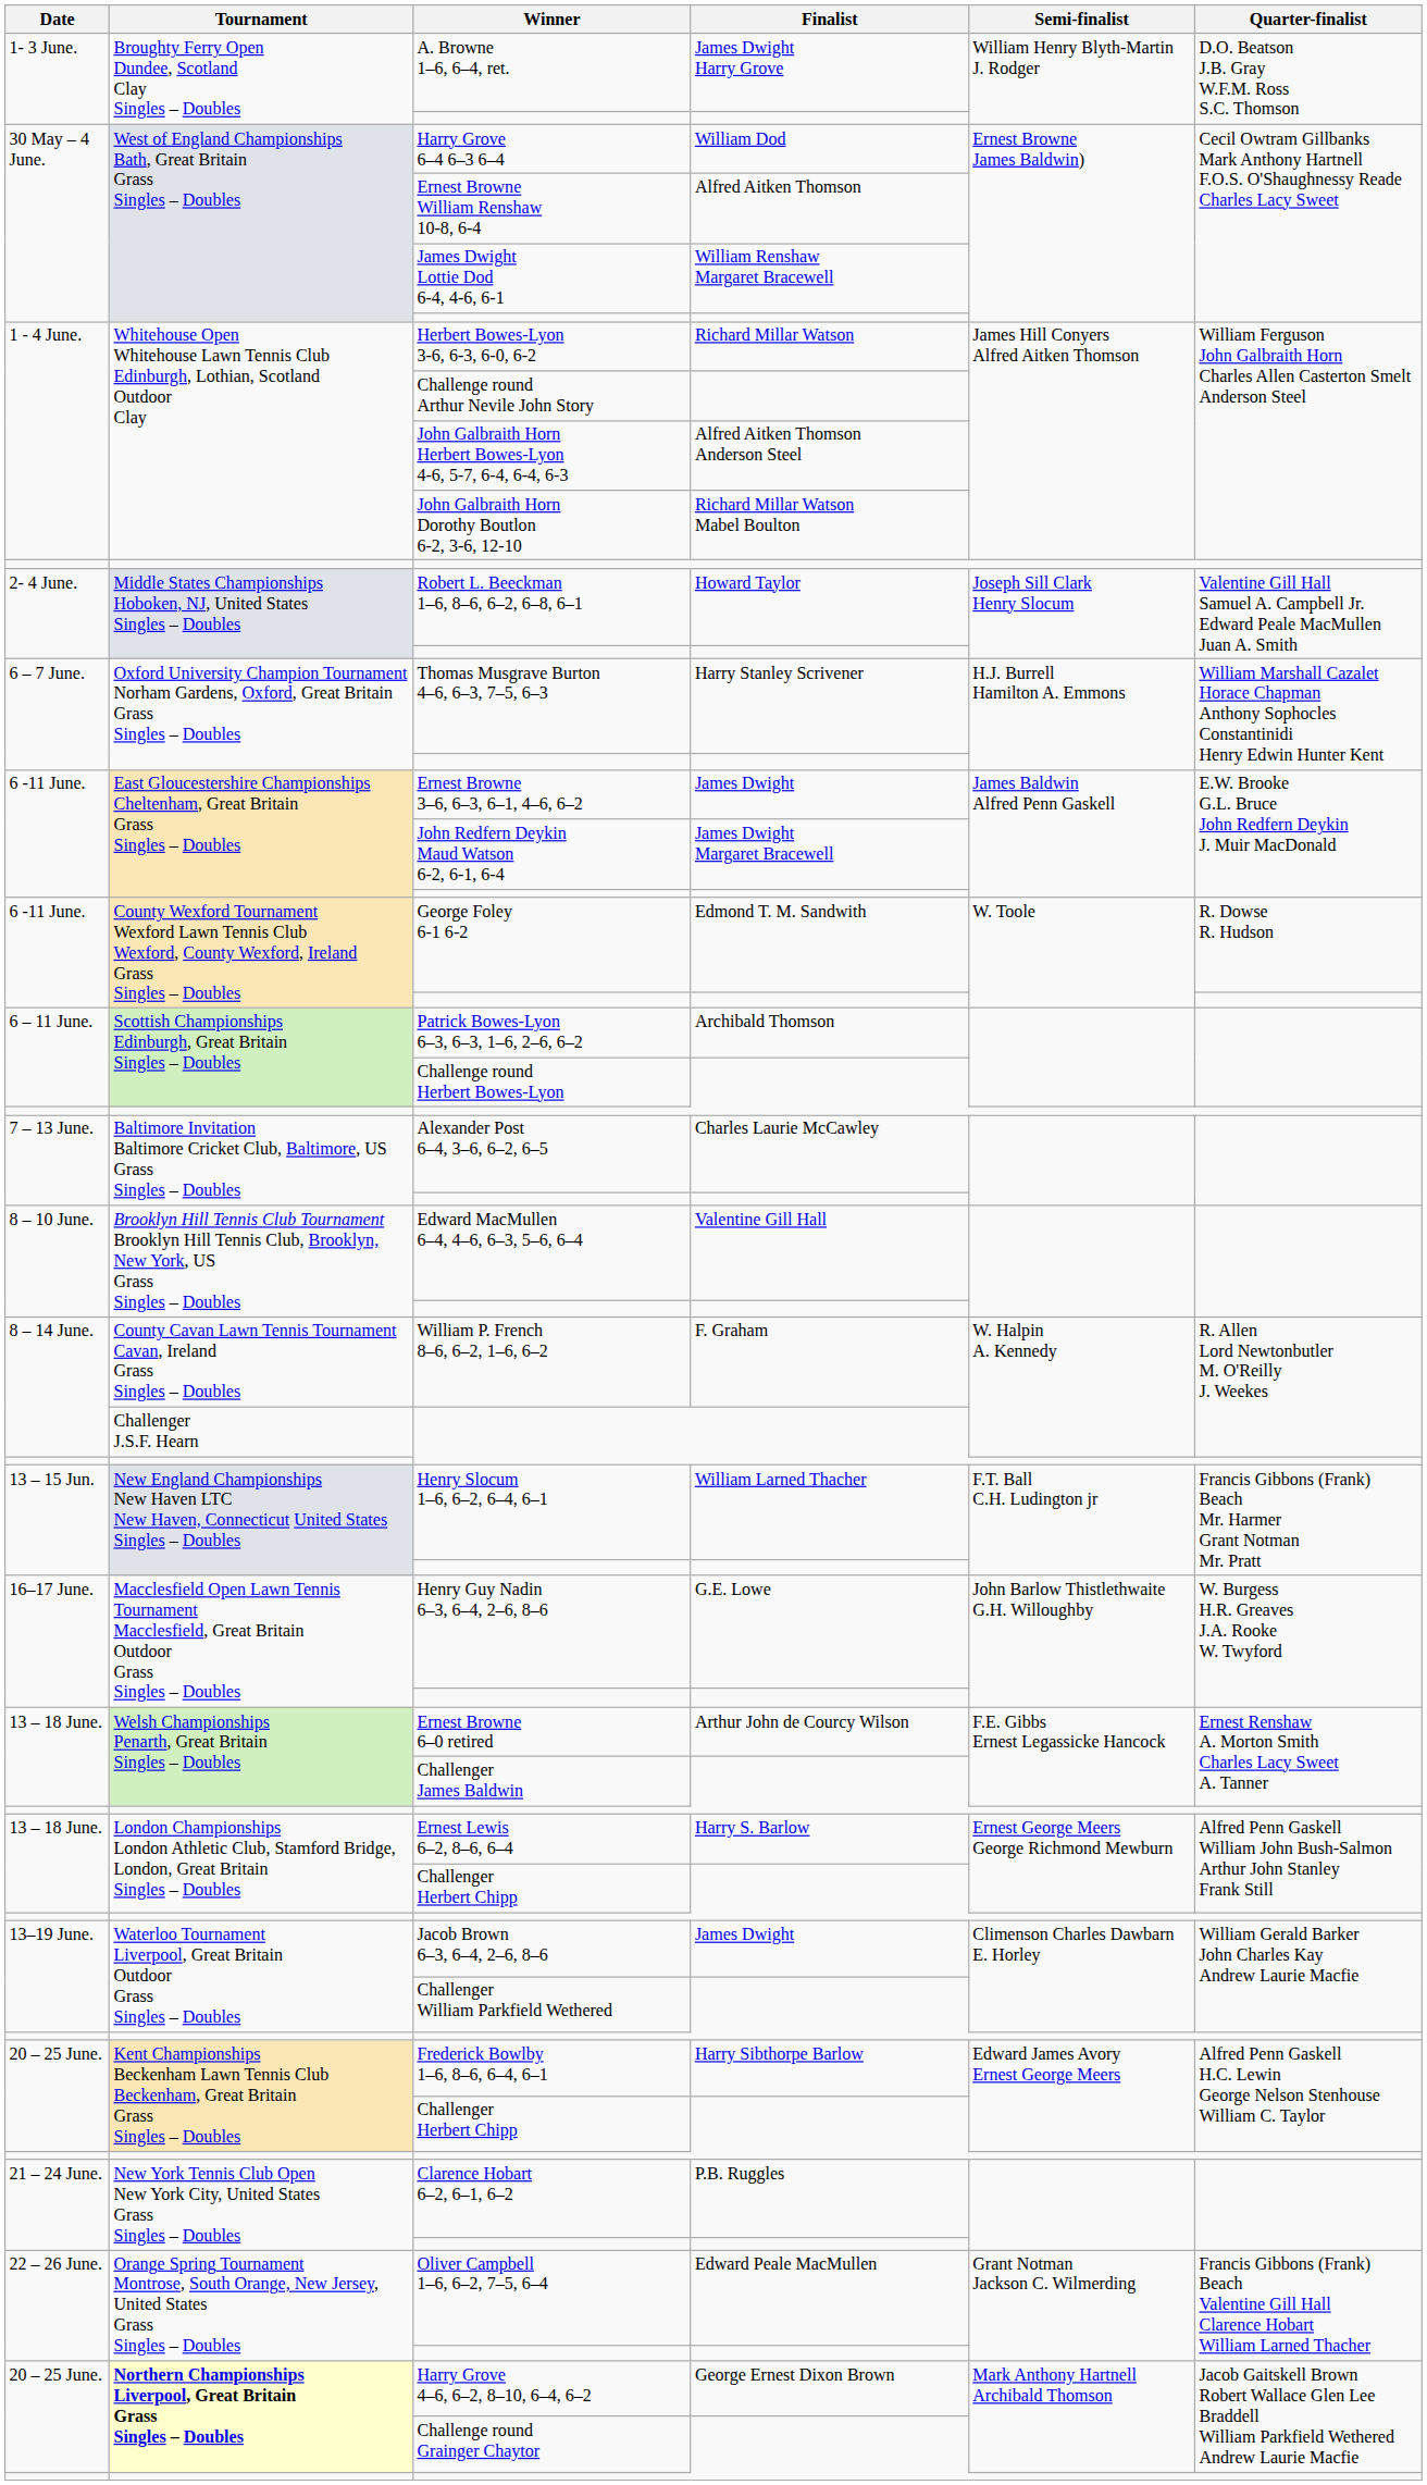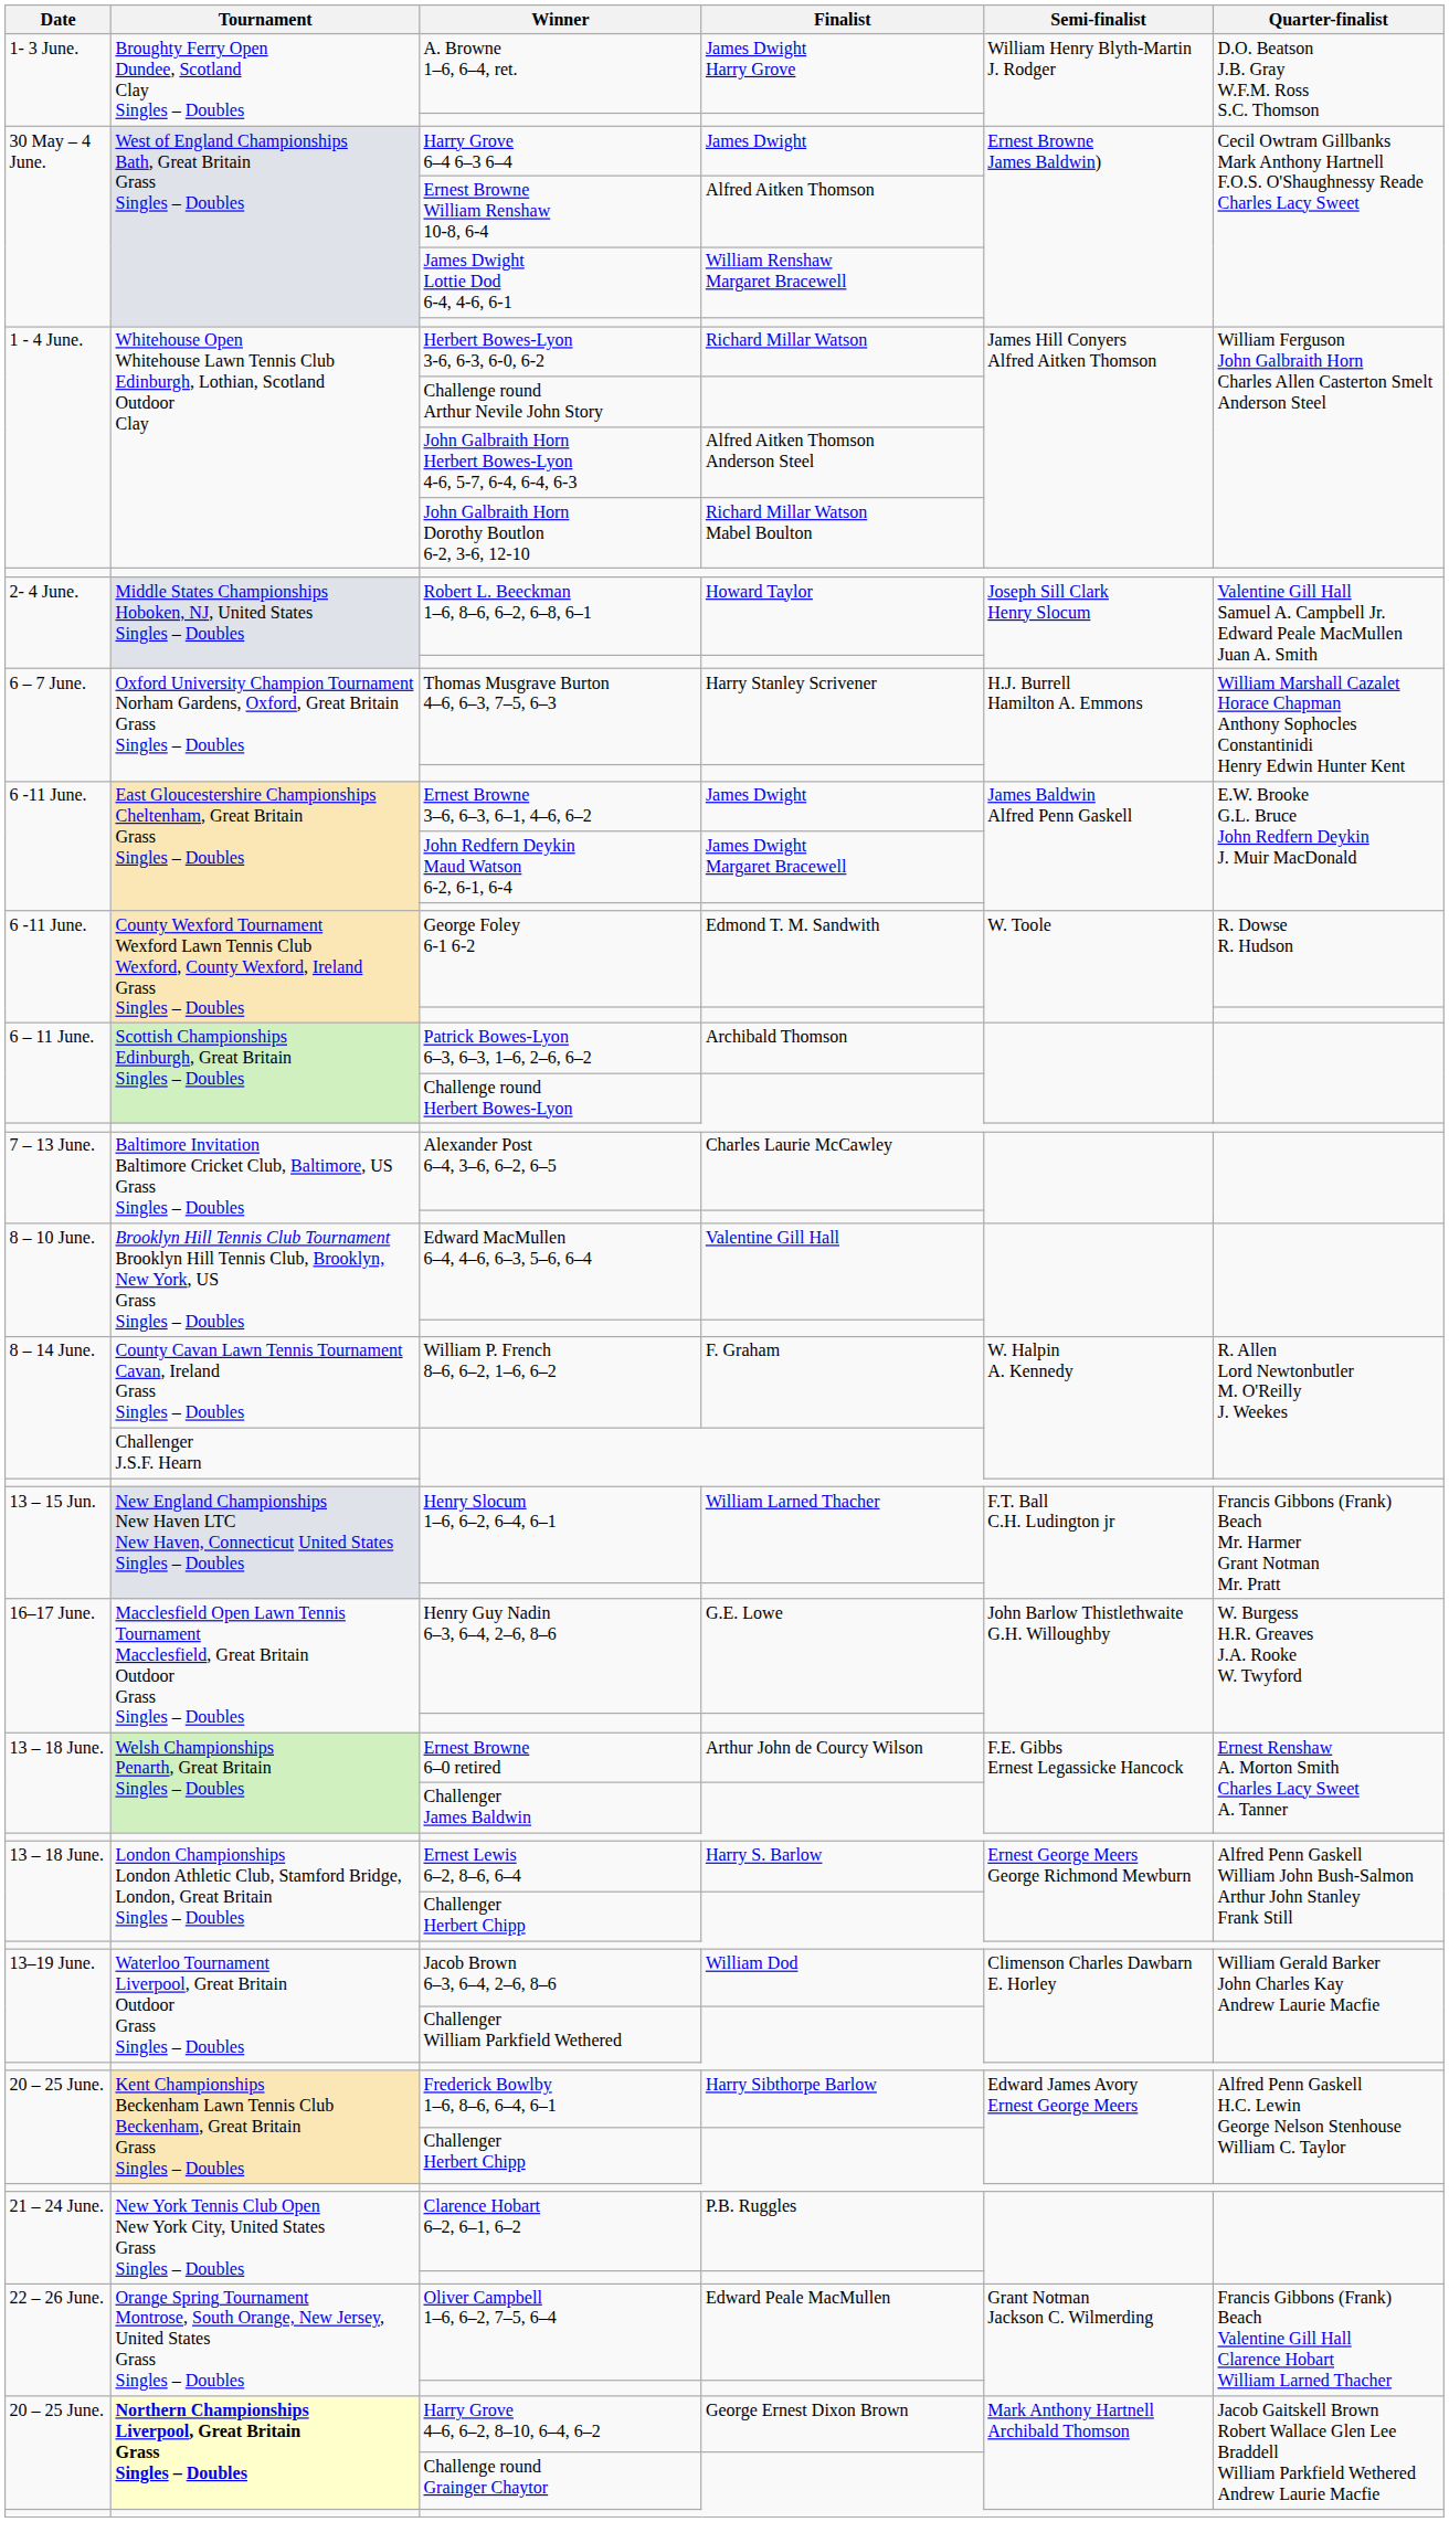 <table class="wikitable" style="font-size:85%;">
 <tr>
 <th width="75">Date</th>
 <th width="230">Tournament</th>
 <th width="210">Winner</th>
 <th width="210">Finalist</th>
 <th width="170">Semi-finalist</th>
 <th width="170">Quarter-finalist</th>
 </tr>
 <tr valign=top>
 <td rowspan=2>1- 3 June.</td>
 <td rowspan=2><a href='#'>Broughty Ferry Open</a><br><a href='#'>Dundee</a>, <a href='#'>Scotland</a><br>Clay<br><a href='#'>Singles</a> – <a href='#'>Doubles</a></td>
 <td> A. Browne<br>1–6, 6–4, ret.</td>
 <td> <a href='#'>James Dwight</a><br> <a href='#'>Harry Grove</a></td>
 <td rowspan=2>  William Henry Blyth-Martin  <br> J. Rodger</td>
 <td rowspan=2> D.O. Beatson<br>  J.B. Gray<br>  W.F.M. Ross<br> S.C. Thomson</td>
 </tr>
 <tr valign=top>
 <td></td>
 <td></td>
 </tr>
 <tr valign=top>
 <td rowspan=4>30 May – 4 June.</td>
 <td style="background:#dfe2e9" rowspan=4><a href='#'>West of England Championships</a><br> <a href='#'>Bath</a>, Great Britain<br>Grass<br> <a href='#'>Singles</a> – <a href='#'>Doubles</a></td>
 <td> <a href='#'>Harry Grove</a><br>6–4 6–3 6–4</td>
-<td> <a href='#'>William Dod</a></td>
+<td> <a href='#'>James Dwight</a></td>
 <td rowspan=4> <a href='#'>Ernest Browne</a> <br> <a href='#'>James Baldwin</a>)</td>
 <td rowspan=4> Cecil Owtram Gillbanks<br>  Mark Anthony Hartnell<br> F.O.S. O'Shaughnessy Reade<br> <a href='#'>Charles Lacy Sweet</a></td>
 </tr>
 <tr valign=top>
 <td> <a href='#'>Ernest Browne</a><br> <a href='#'>William Renshaw</a><br>10-8, 6-4</td>
 <td> Alfred Aitken Thomson</td>
 </tr>
 <tr valign=top>
 <td> <a href='#'>James Dwight</a><br> <a href='#'>Lottie Dod</a><br>6-4, 4-6, 6-1</td>
 <td> <a href='#'>William Renshaw</a><br> <a href='#'>Margaret Bracewell</a></td>
 </tr>
 <tr valign=top>
 <td></td>
 <td></td>
 </tr>
 <tr valign=top>
 <td rowspan=4>1 - 4 June.</td>
 <td rowspan=4><a href='#'>Whitehouse Open</a><br>Whitehouse Lawn Tennis Club<br><a href='#'>Edinburgh</a>, Lothian, Scotland<br>Outdoor<br>Clay</td>
 <td> <a href='#'>Herbert Bowes-Lyon</a> <br>3-6, 6-3, 6-0, 6-2</td>
 <td> <a href='#'>Richard Millar Watson</a></td>
 <td rowspan=4> James Hill Conyers <br> Alfred Aitken Thomson</td>
 <td rowspan=4> William Ferguson <br> <a href='#'>John Galbraith Horn</a><br> Charles Allen Casterton Smelt<br> Anderson Steel</td>
 </tr>
 <tr valign=top>
 <td>Challenge round<br> Arthur Nevile John Story</td>
 </tr>
 <tr valign=top>
 <td> <a href='#'>John Galbraith Horn</a><br> <a href='#'>Herbert Bowes-Lyon</a><br>4-6, 5-7, 6-4, 6-4, 6-3</td>
 <td> Alfred Aitken Thomson<br> Anderson Steel</td>
 </tr>
 <tr valign=top>
 <td> <a href='#'>John Galbraith Horn</a><br> Dorothy Boutlon<br>6-2, 3-6, 12-10</td>
 <td> <a href='#'>Richard Millar Watson</a><br> Mabel Boulton</td>
 </tr>
 <tr valign=top>
 <td></td>
 <td></td>
 </tr>
 <tr valign=top>
 <td rowspan=2>2- 4 June.</td>
 <td style="background:#dfe2e9" rowspan=2><a href='#'>Middle States Championships</a> <br> <a href='#'>Hoboken, NJ</a>, United States<br><a href='#'>Singles</a> – <a href='#'>Doubles</a></td>
 <td> <a href='#'>Robert L. Beeckman</a> <br>1–6, 8–6, 6–2, 6–8, 6–1</td>
 <td> <a href='#'>Howard Taylor</a></td>
 <td rowspan=2> <a href='#'>Joseph Sill Clark</a><br> <a href='#'>Henry Slocum</a></td>
 <td rowspan=2> <a href='#'>Valentine Gill Hall</a> <br> Samuel A. Campbell Jr.<br> Edward Peale MacMullen<br> Juan A. Smith</td>
 </tr>
 <tr valign=top>
 <td></td>
 <td></td>
 </tr>
 <tr valign=top>
 <td rowspan=2>6 – 7 June.</td>
 <td rowspan=2><a href='#'>Oxford University Champion Tournament</a><br>Norham Gardens, <a href='#'>Oxford</a>, Great Britain<br>Grass<br><a href='#'>Singles</a> – <a href='#'>Doubles</a></td>
 <td> Thomas Musgrave Burton<br>4–6, 6–3, 7–5, 6–3</td>
 <td> Harry Stanley Scrivener</td>
 <td rowspan=2> H.J. Burrell<br> Hamilton A. Emmons</td>
 <td rowspan=2> <a href='#'>William Marshall Cazalet</a><br> <a href='#'>Horace Chapman</a><br> Anthony Sophocles Constantinidi<br> Henry Edwin Hunter Kent</td>
 </tr>
 <tr valign=top>
 <td></td>
 <td></td>
 </tr>
 <tr valign=top>
 <td rowspan=3>6 -11 June.</td>
 <td style="background:#fae7b5" rowspan=3><a href='#'>East Gloucestershire Championships</a><br> <a href='#'>Cheltenham</a>, Great Britain<br>Grass<br><a href='#'>Singles</a> – <a href='#'>Doubles</a></td>
 <td> <a href='#'>Ernest Browne</a><br>3–6, 6–3, 6–1, 4–6, 6–2</td>
 <td> <a href='#'>James Dwight</a></td>
 <td rowspan=3> <a href='#'>James Baldwin</a><br> Alfred Penn Gaskell</td>
 <td rowspan=3> E.W. Brooke<br>  G.L. Bruce<br> <a href='#'>John Redfern Deykin</a><br>  J. Muir MacDonald<br></td>
 </tr>
 <tr valign=top>
 <td> <a href='#'>John Redfern Deykin</a><br> <a href='#'>Maud Watson</a><br> 6-2, 6-1, 6-4</td>
 <td> <a href='#'>James Dwight</a>  <br>  <a href='#'>Margaret Bracewell</a></td>
 </tr>
 <tr valign=top>
 <td></td>
 <td></td>
 </tr>
 <tr valign=top>
 <td rowspan=2>6 -11 June.</td>
 <td style="background:#fae7b5"  rowspan=2><a href='#'>County Wexford Tournament</a> <br>Wexford Lawn Tennis Club<br><a href='#'>Wexford</a>, <a href='#'>County Wexford</a>, <a href='#'>Ireland</a><br>Grass<br><a href='#'>Singles</a> – <a href='#'>Doubles</a></td>
 <td> George Foley<br>6-1 6-2</td>
 <td> Edmond T. M. Sandwith</td>
 <td rowspan=2> W. Toole</td>
 <td>  R. Dowse<br> R. Hudson</td>
 </tr>
 <tr valign=top>
 <td></td>
 <td></td>
 </tr>
 <tr valign=top>
 <td rowspan=2>6 – 11 June.</td>
 <td style="background:#d0f0c0" rowspan=2><a href='#'>Scottish Championships</a>  <br> <a href='#'>Edinburgh</a>, Great Britain<br><a href='#'>Singles</a> – <a href='#'>Doubles</a></td>
 <td> <a href='#'>Patrick Bowes-Lyon</a><br>6–3, 6–3, 1–6, 2–6, 6–2</td>
 <td> Archibald Thomson</td>
 <td rowspan=2><br></td>
 <td rowspan=2><br></td>
 </tr>
 <tr valign=top>
 <td>Challenge round<br> <a href='#'>Herbert Bowes-Lyon</a></td>
 </tr>
 <tr valign=top>
 <td></td>
 <td></td>
 </tr>
 <tr valign=top>
 <td rowspan=2>7 – 13 June.</td>
 <td rowspan=2><a href='#'>Baltimore Invitation</a> <br>Baltimore Cricket Club, <a href='#'>Baltimore</a>, US<br>Grass<br><a href='#'>Singles</a> – <a href='#'>Doubles</a></td>
 <td> Alexander Post<br>6–4, 3–6, 6–2, 6–5</td>
 <td>Charles Laurie McCawley</td>
 <td rowspan=2></td>
 <td rowspan=2></td>
 </tr>
 <tr valign=top>
 <td></td>
 <td></td>
 </tr>
 <tr valign=top>
 <td rowspan=2>8 – 10 June.</td>
 <td rowspan=2><em><a href='#'>Brooklyn Hill Tennis Club Tournament</a></em><br>Brooklyn Hill Tennis Club, <a href='#'>Brooklyn, New York</a>, US<br>Grass<br><a href='#'>Singles</a> – <a href='#'>Doubles</a></td>
 <td> Edward MacMullen<br>6–4, 4–6, 6–3, 5–6, 6–4</td>
 <td> <a href='#'>Valentine Gill Hall</a></td>
 <td rowspan=2></td>
 <td rowspan=2></td>
 </tr>
 <tr valign=top>
 <td></td>
 <td></td>
 </tr>
 <tr valign=top>
 <td rowspan=2>8 – 14 June.</td>
 <td><a href='#'>County Cavan Lawn Tennis Tournament</a> <br><a href='#'>Cavan</a>, Ireland<br>Grass<br><a href='#'>Singles</a> – <a href='#'>Doubles</a></td>
 <td> William P. French<br>8–6, 6–2, 1–6, 6–2</td>
 <td> F. Graham</td>
 <td rowspan=2> W. Halpin <br> A. Kennedy</td>
 <td rowspan=2> R. Allen<br> Lord Newtonbutler<br> M. O'Reilly<br> J. Weekes</td>
 </tr>
 <tr valign=top>
 <td>Challenger<br> J.S.F. Hearn</td>
 </tr>
 <tr valign=top>
 <td></td>
 <td></td>
 </tr>
 <tr valign=top>
 <td rowspan=2>13 – 15 Jun.</td>
 <td style="background:#dfe2e9" rowspan=2><a href='#'>New England Championships</a> <br>New Haven LTC<br><a href='#'>New Haven, Connecticut</a> <a href='#'>United States</a><br><a href='#'>Singles</a> – <a href='#'>Doubles</a></td>
 <td> <a href='#'>Henry Slocum</a><br>1–6, 6–2, 6–4, 6–1</td>
 <td> <a href='#'>William Larned Thacher</a></td>
 <td rowspan=2> F.T. Ball<br> C.H. Ludington jr</td>
 <td rowspan=2>  Francis Gibbons (Frank) Beach<br> Mr. Harmer<br> Grant Notman<br> Mr. Pratt</td>
 </tr>
 <tr valign=top>
 <td></td>
 <td></td>
 </tr>
 <tr valign=top>
 <td rowspan=2>16–17 June.</td>
 <td rowspan=2><a href='#'>Macclesfield Open Lawn Tennis Tournament</a><br><a href='#'>Macclesfield</a>, Great Britain<br>Outdoor<br>Grass<br><a href='#'>Singles</a> – <a href='#'>Doubles</a></td>
 <td> Henry Guy Nadin<br>6–3, 6–4, 2–6, 8–6</td>
 <td> G.E. Lowe</td>
 <td rowspan=2> John Barlow Thistlethwaite<br>  G.H. Willoughby</td>
 <td rowspan=2> W. Burgess<br>  H.R. Greaves<br>  J.A. Rooke <br>  W. Twyford</td>
 </tr>
 <tr valign=top>
 <td></td>
 <td></td>
 </tr>
 <tr valign=top>
 <td rowspan=2>13 – 18 June.</td>
 <td style="background:#d0f0c0" rowspan=2><a href='#'>Welsh Championships</a> <br> <a href='#'>Penarth</a>, Great Britain<br><a href='#'>Singles</a> – <a href='#'>Doubles</a></td>
 <td> <a href='#'>Ernest Browne</a><br>6–0 retired</td>
 <td> Arthur John de Courcy Wilson</td>
 <td rowspan=2> F.E. Gibbs <br>  Ernest Legassicke Hancock</td>
 <td rowspan=2> <a href='#'>Ernest Renshaw</a><br> A. Morton Smith<br> <a href='#'>Charles Lacy Sweet</a><br> A. Tanner</td>
 </tr>
 <tr valign=top>
 <td>Challenger<br> <a href='#'>James Baldwin</a></td>
 </tr>
 <tr valign=top>
 <td></td>
 <td></td>
 </tr>
 <tr valign=top>
 <td rowspan=2>13 – 18 June.</td>
 <td rowspan=2><a href='#'>London Championships</a><br>London Athletic Club, Stamford Bridge, London, Great Britain<br><a href='#'>Singles</a> – <a href='#'>Doubles</a></td>
 <td> <a href='#'>Ernest Lewis</a><br>6–2, 8–6, 6–4</td>
 <td> <a href='#'>Harry S. Barlow</a></td>
 <td rowspan=2>  <a href='#'>Ernest George Meers</a><br>  George Richmond Mewburn</td>
 <td rowspan=2> Alfred Penn Gaskell<br> William John Bush-Salmon<br> Arthur John Stanley<br> Frank Still<br></td>
 </tr>
 <tr valign=top>
 <td>Challenger<br><a href='#'>Herbert Chipp</a></td>
 </tr>
 <tr valign=top>
 <td></td>
 <td></td>
 </tr>
 <tr valign=top>
 <td rowspan=2>13–19 June.</td>
 <td rowspan=2><a href='#'>Waterloo Tournament</a><br><a href='#'>Liverpool</a>, Great Britain<br>Outdoor<br>Grass<br><a href='#'>Singles</a> – <a href='#'>Doubles</a></td>
 <td> Jacob Brown<br>6–3, 6–4, 2–6, 8–6</td>
-<td> <a href='#'>James Dwight</a></td>
+<td> <a href='#'>William Dod</a></td>
 <td rowspan=2> Climenson Charles Dawbarn<br>  E. Horley</td>
 <td rowspan=2> William Gerald Barker<br>  John Charles Kay<br>  Andrew Laurie Macfie</td>
 </tr>
 <tr valign=top>
 <td>Challenger<br> William Parkfield Wethered</td>
 </tr>
 <tr valign=top>
 <td></td>
 <td></td>
 </tr>
 <tr valign=top>
 <td rowspan=2>20 – 25 June.</td>
 <td style="background:#fae7b5" rowspan=2><a href='#'>Kent Championships</a> <br>Beckenham Lawn Tennis Club<br><a href='#'>Beckenham</a>, Great Britain<br>Grass<br><a href='#'>Singles</a> – <a href='#'>Doubles</a></td>
 <td> <a href='#'>Frederick Bowlby</a><br>1–6, 8–6, 6–4, 6–1</td>
 <td> <a href='#'>Harry Sibthorpe Barlow</a></td>
 <td rowspan=2> Edward James Avory<br> <a href='#'>Ernest George Meers</a></td>
 <td rowspan=2> Alfred Penn Gaskell<br> H.C. Lewin<br> George Nelson Stenhouse<br> William C. Taylor<br></td>
 </tr>
 <tr valign=top>
 <td>Challenger<br> <a href='#'>Herbert Chipp</a></td>
 </tr>
 <tr valign=top>
 <td></td>
 <td></td>
 </tr>
 <tr valign=top>
 <td rowspan=2>21 – 24 June.</td>
 <td rowspan=2><a href='#'>New York Tennis Club Open</a><br> New York City, United States<br>Grass <br> <a href='#'>Singles</a> – <a href='#'>Doubles</a></td>
 <td> <a href='#'>Clarence Hobart</a> <br>6–2, 6–1, 6–2</td>
 <td> P.B. Ruggles</td>
 <td rowspan=2></td>
 <td rowspan=2></td>
 </tr>
 <tr valign=top>
 <td></td>
 <td></td>
 </tr>
 <tr valign=top>
 <td rowspan=2>22 – 26 June.</td>
 <td rowspan=2><a href='#'>Orange Spring Tournament</a> <br><a href='#'>Montrose</a>, <a href='#'>South Orange, New Jersey</a>,<br>United States<br>Grass <br> <a href='#'>Singles</a> – <a href='#'>Doubles</a></td>
 <td> <a href='#'>Oliver Campbell</a><br>1–6, 6–2, 7–5, 6–4</td>
 <td> Edward Peale MacMullen</td>
 <td rowspan=2>  Grant Notman<br> Jackson C. Wilmerding</td>
 <td rowspan=2> Francis Gibbons (Frank) Beach<br> <a href='#'>Valentine Gill Hall</a><br> <a href='#'>Clarence Hobart</a><br> <a href='#'>William Larned Thacher</a><br></td>
 </tr>
 <tr valign=top>
 <td></td>
 <td></td>
 </tr>
 <tr valign=top>
 <td rowspan=2>20 – 25 June.</td>
 <td style="background:#ffc;" rowspan=2><strong><a href='#'>Northern Championships</a><br> <a href='#'>Liverpool</a>, Great Britain<br>Grass <br><a href='#'>Singles</a> – <a href='#'>Doubles</a></strong></td>
 <td> <a href='#'>Harry Grove</a><br>4–6, 6–2, 8–10, 6–4, 6–2</td>
 <td> George Ernest Dixon Brown</td>
 <td rowspan=2> <a href='#'>Mark Anthony Hartnell</a><br>  <a href='#'>Archibald Thomson</a></td>
 <td rowspan=2> Jacob Gaitskell Brown <br> Robert Wallace Glen Lee Braddell<br> William Parkfield Wethered<br>  Andrew Laurie Macfie</td>
 </tr>
 <tr valign=top>
 <td>Challenge round<br> <a href='#'>Grainger Chaytor</a></td>
 </tr>
 <tr valign=top>
 <td></td>
 <td></td>
 </tr>
 <tr valign=top>
 </tr>
 </table>
